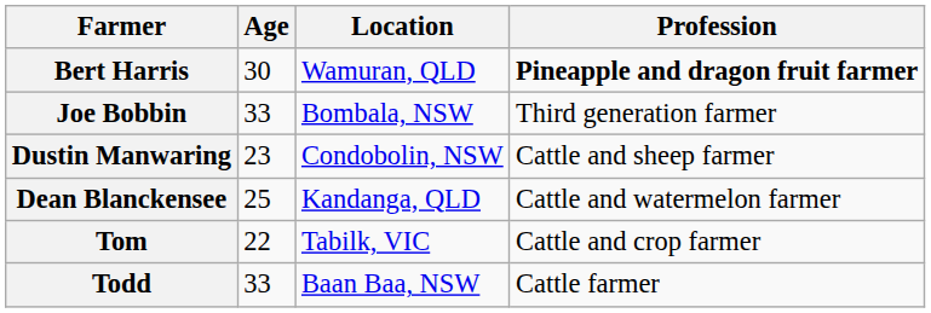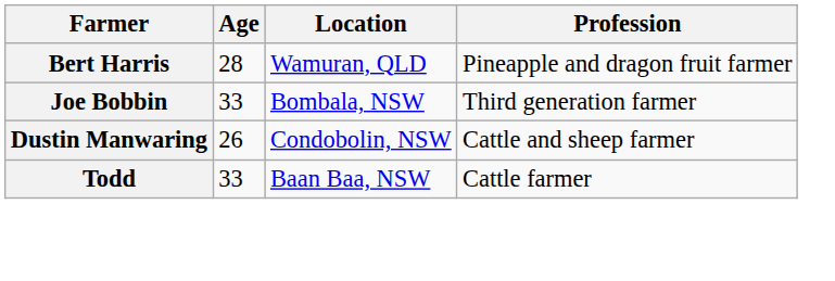 <table class="wikitable plainrowheaders">
 <tr>
 <th scope="col">Farmer</th>
 <th scope="col">Age</th>
 <th scope="col">Location</th>
 <th scope="col">Profession</th>
 </tr>
 <tr>
 <th scope="row">Bert Harris</th>
-<td>30</td>
+<td>28</td>
 <td><a href='#'> Wamuran, QLD</a></td>
-<td><strong>Pineapple and dragon fruit farmer</strong></td>
+<td>Pineapple and dragon fruit farmer</td>
 </tr>
 <tr>
 <th scope="row">Joe Bobbin</th>
 <td>33</td>
 <td><a href='#'>Bombala, NSW</a></td>
 <td>Third generation farmer</td>
 </tr>
 <tr>
 <th scope="row">Dustin Manwaring</th>
-<td>23</td>
+<td>26</td>
 <td><a href='#'>Condobolin, NSW</a></td>
 <td>Cattle and sheep farmer</td>
-</tr>
-<tr>
-<th scope="row">Dean Blanckensee</th>
-<td>25</td>
-<td><a href='#'> Kandanga, QLD</a></td>
-<td>Cattle and watermelon farmer</td>
-</tr>
-<tr>
-<th scope="row">Tom</th>
-<td>22</td>
-<td><a href='#'>Tabilk, VIC</a></td>
-<td>Cattle and crop farmer</td>
 </tr>
 <tr>
 <th scope="row">Todd</th>
 <td>33</td>
 <td><a href='#'>Baan Baa, NSW</a></td>
 <td>Cattle farmer</td>
 </tr>
 </table>
